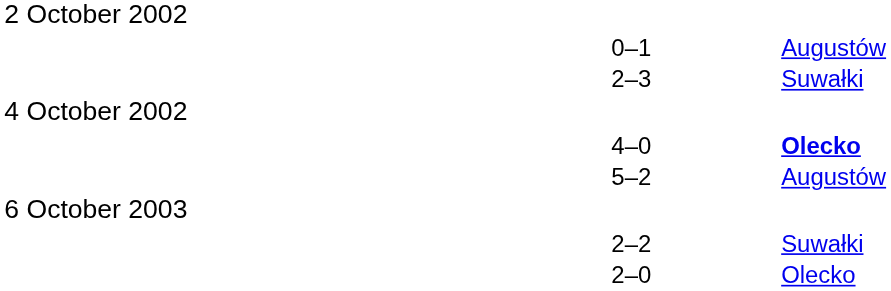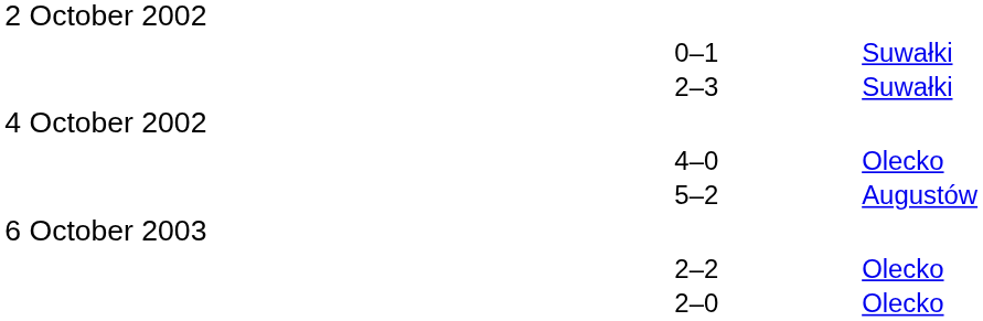 <table style="width:100%;" cellspacing="1">
 <tr>
 <th width=25%></th>
 <th width=10%></th>
 <th></th>
 </tr>
 <tr>
 <td>2 October 2002</td>
 </tr>
 <tr style=font-size:90%>
 <td align=right></td>
 <td align=center>0–1</td>
 <td></td>
-<td><a href='#'>Augustów</a></td>
+<td><a href='#'>Suwałki</a></td>
 </tr>
 <tr style=font-size:90%>
 <td align=right></td>
 <td align=center>2–3</td>
 <td></td>
 <td><a href='#'>Suwałki</a></td>
 </tr>
 <tr>
 <td>4 October 2002</td>
 </tr>
 <tr style=font-size:90%>
 <td align=right></td>
 <td align=center>4–0</td>
 <td></td>
-<td><strong><a href='#'>Olecko</a></strong></td>
+<td><a href='#'>Olecko</a></td>
 </tr>
 <tr style=font-size:90%>
 <td align=right></td>
 <td align=center>5–2</td>
 <td></td>
 <td><a href='#'>Augustów</a></td>
 </tr>
 <tr>
 <td>6 October 2003</td>
 </tr>
 <tr style=font-size:90%>
 <td align=right></td>
 <td align=center>2–2</td>
 <td></td>
-<td><a href='#'>Suwałki</a></td>
+<td><a href='#'>Olecko</a></td>
 </tr>
 <tr style=font-size:90%>
 <td align=right></td>
 <td align=center>2–0</td>
 <td></td>
 <td><a href='#'>Olecko</a></td>
 </tr>
 </table>
